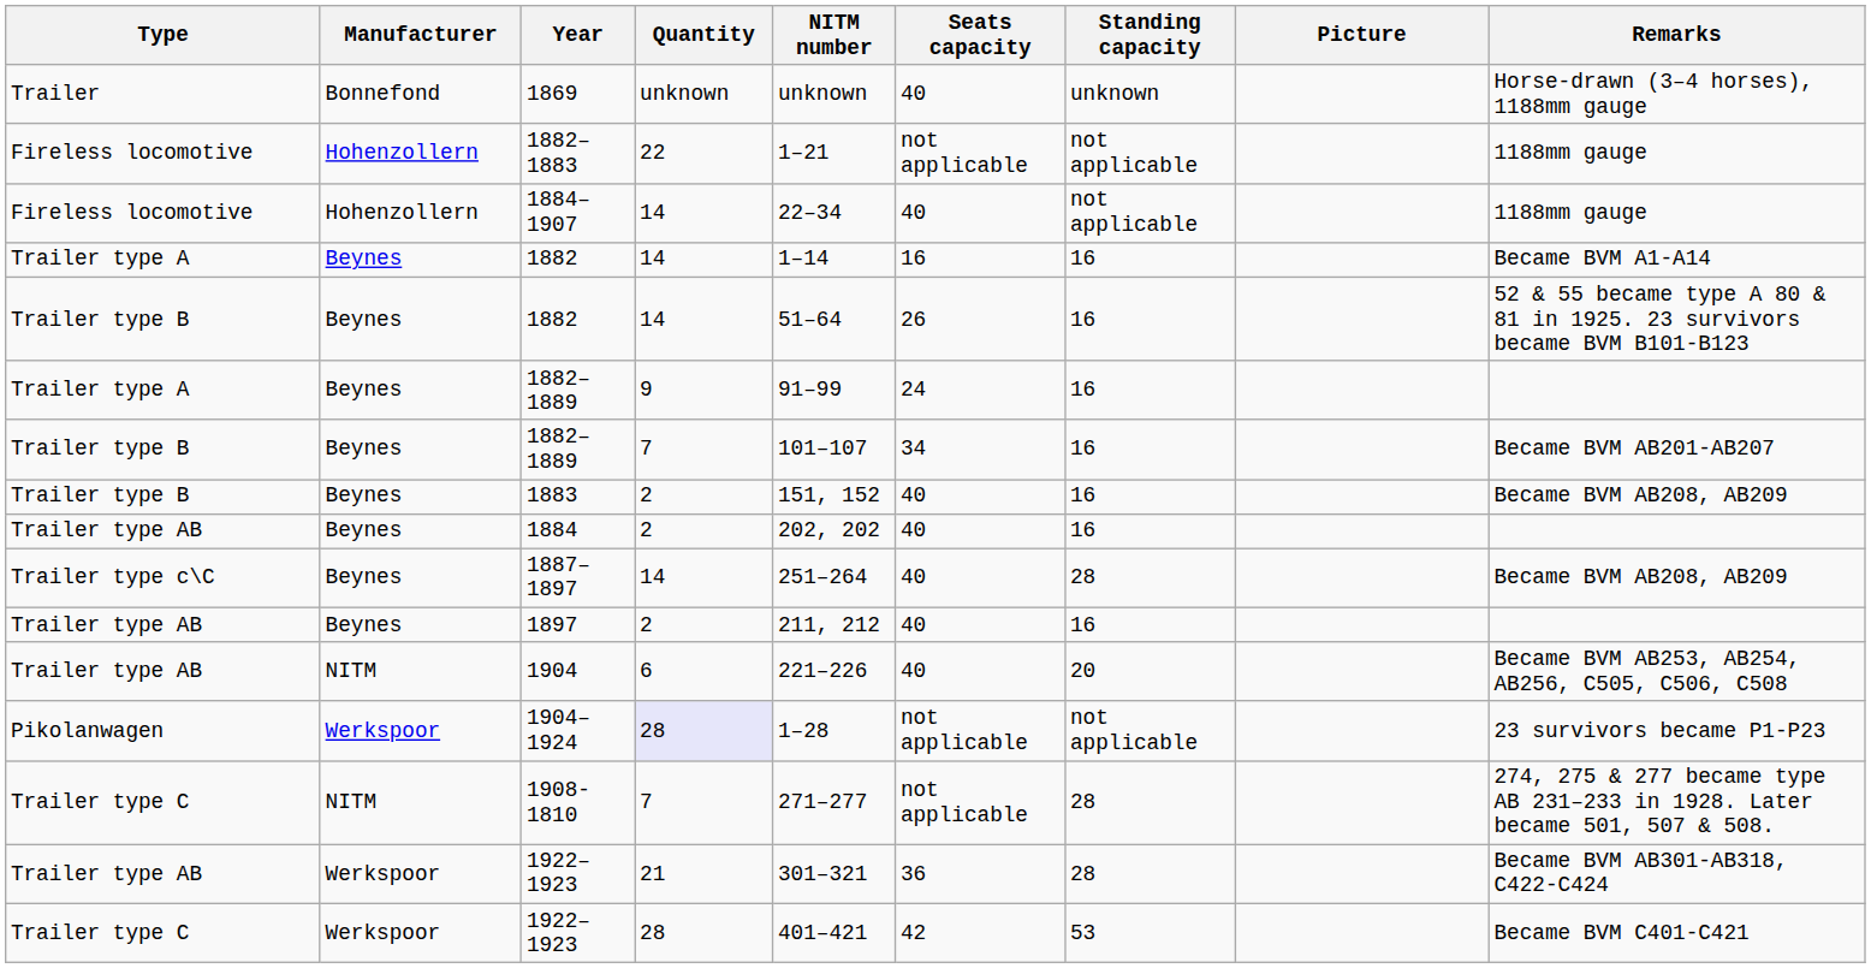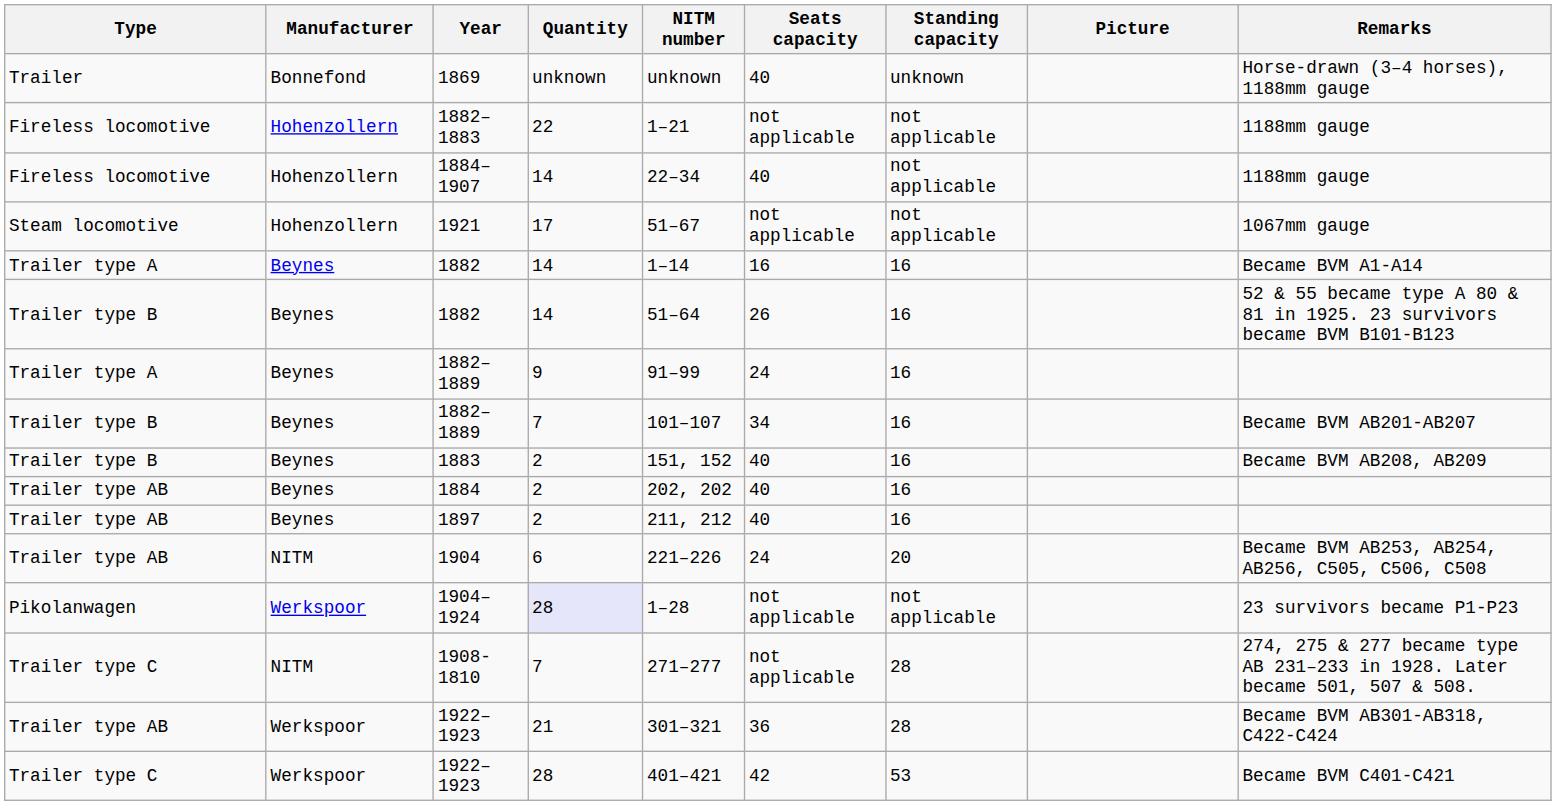 <table class="wikitable sortable" style="width:90%;">
 <tr>
 <th style="width:150px;">Type</th>
 <th style="width:80px;">Manufacturer</th>
 <th style="width:50px;">Year</th>
 <th style="width:50px;">Quantity</th>
 <th style="width:50px;">NITM number</th>
 <th style="width:50px;">Seats capacity</th>
 <th style="width:50px;">Standing capacity</th>
 <th style="width:120px;">Picture</th>
 <th style="width:180px;">Remarks</th>
 </tr>
 <tr>
 <td>Trailer</td>
 <td>Bonnefond</td>
 <td>1869</td>
 <td>unknown</td>
 <td>unknown</td>
 <td>40</td>
 <td>unknown</td>
 <td></td>
 <td>Horse-drawn (3–4 horses), 1188mm gauge</td>
 </tr>
 <tr>
 <td>Fireless locomotive</td>
 <td><a href='#'>Hohenzollern</a></td>
 <td>1882–1883</td>
 <td>22</td>
 <td>1–21</td>
 <td>not applicable</td>
 <td>not applicable</td>
 <td></td>
 <td>1188mm gauge</td>
 </tr>
 <tr>
 <td>Fireless locomotive</td>
 <td>Hohenzollern</td>
 <td>1884–1907</td>
 <td>14</td>
 <td>22–34</td>
 <td>40</td>
 <td>not applicable</td>
 <td></td>
 <td>1188mm gauge</td>
+</tr>
+<tr>
+<td>Steam locomotive</td>
+<td>Hohenzollern</td>
+<td>1921</td>
+<td>17</td>
+<td>51–67</td>
+<td>not applicable</td>
+<td>not applicable</td>
+<td></td>
+<td>1067mm gauge</td>
 </tr>
 <tr>
 <td>Trailer type A</td>
 <td><a href='#'>Beynes</a></td>
 <td>1882</td>
 <td>14</td>
 <td>1–14</td>
 <td>16</td>
 <td>16</td>
 <td></td>
 <td>Became BVM A1-A14</td>
 </tr>
 <tr>
 <td>Trailer type B</td>
 <td>Beynes</td>
 <td>1882</td>
 <td>14</td>
 <td>51–64</td>
 <td>26</td>
 <td>16</td>
 <td></td>
 <td>52 & 55 became type A 80 & 81 in 1925. 23 survivors became BVM B101-B123</td>
 </tr>
 <tr>
 <td>Trailer type A</td>
 <td>Beynes</td>
 <td>1882–1889</td>
 <td>9</td>
 <td>91–99</td>
 <td>24</td>
 <td>16</td>
 <td></td>
 <td></td>
 </tr>
 <tr>
 <td>Trailer type B</td>
 <td>Beynes</td>
 <td>1882–1889</td>
 <td>7</td>
 <td>101–107</td>
 <td>34</td>
 <td>16</td>
 <td></td>
 <td>Became BVM AB201-AB207</td>
 </tr>
 <tr>
 <td>Trailer type B</td>
 <td>Beynes</td>
 <td>1883</td>
 <td>2</td>
 <td>151, 152</td>
 <td>40</td>
 <td>16</td>
 <td></td>
 <td>Became BVM AB208, AB209</td>
 </tr>
 <tr>
 <td>Trailer type AB</td>
 <td>Beynes</td>
 <td>1884</td>
 <td>2</td>
 <td>202, 202</td>
 <td>40</td>
 <td>16</td>
 <td></td>
 <td></td>
 </tr>
 <tr>
-<td>Trailer type c\C</td>
-<td>Beynes</td>
-<td>1887–1897</td>
-<td>14</td>
-<td>251–264</td>
-<td>40</td>
-<td>28</td>
-<td></td>
-<td>Became BVM AB208, AB209</td>
-</tr>
-<tr>
 <td>Trailer type AB</td>
 <td>Beynes</td>
 <td>1897</td>
 <td>2</td>
 <td>211, 212</td>
 <td>40</td>
 <td>16</td>
 <td></td>
 <td></td>
 </tr>
 <tr>
 <td>Trailer type AB</td>
 <td>NITM</td>
 <td>1904</td>
 <td>6</td>
 <td>221–226</td>
-<td>40</td>
+<td>24</td>
 <td>20</td>
 <td></td>
 <td>Became BVM AB253, AB254, AB256, C505, C506, C508</td>
 </tr>
 <tr>
 <td>Pikolanwagen</td>
 <td><a href='#'>Werkspoor</a></td>
 <td>1904–1924</td>
 <td style="background: lavender;">28</td>
 <td>1–28</td>
 <td>not applicable</td>
 <td>not applicable</td>
 <td></td>
 <td>23 survivors became P1-P23</td>
 </tr>
 <tr>
 <td>Trailer type C</td>
 <td>NITM</td>
 <td>1908-1810</td>
 <td>7</td>
 <td>271–277</td>
 <td>not applicable</td>
 <td>28</td>
 <td></td>
 <td>274, 275 & 277 became type AB 231–233 in 1928. Later became 501, 507 & 508.</td>
 </tr>
 <tr>
 <td>Trailer type AB</td>
 <td>Werkspoor</td>
 <td>1922–1923</td>
 <td>21</td>
 <td>301–321</td>
 <td>36</td>
 <td>28</td>
 <td></td>
 <td>Became BVM AB301-AB318, C422-C424</td>
 </tr>
 <tr>
 <td>Trailer type C</td>
 <td>Werkspoor</td>
 <td>1922–1923</td>
 <td>28</td>
 <td>401–421</td>
 <td>42</td>
 <td>53</td>
 <td></td>
 <td>Became BVM C401-C421</td>
 </tr>
 </table>
